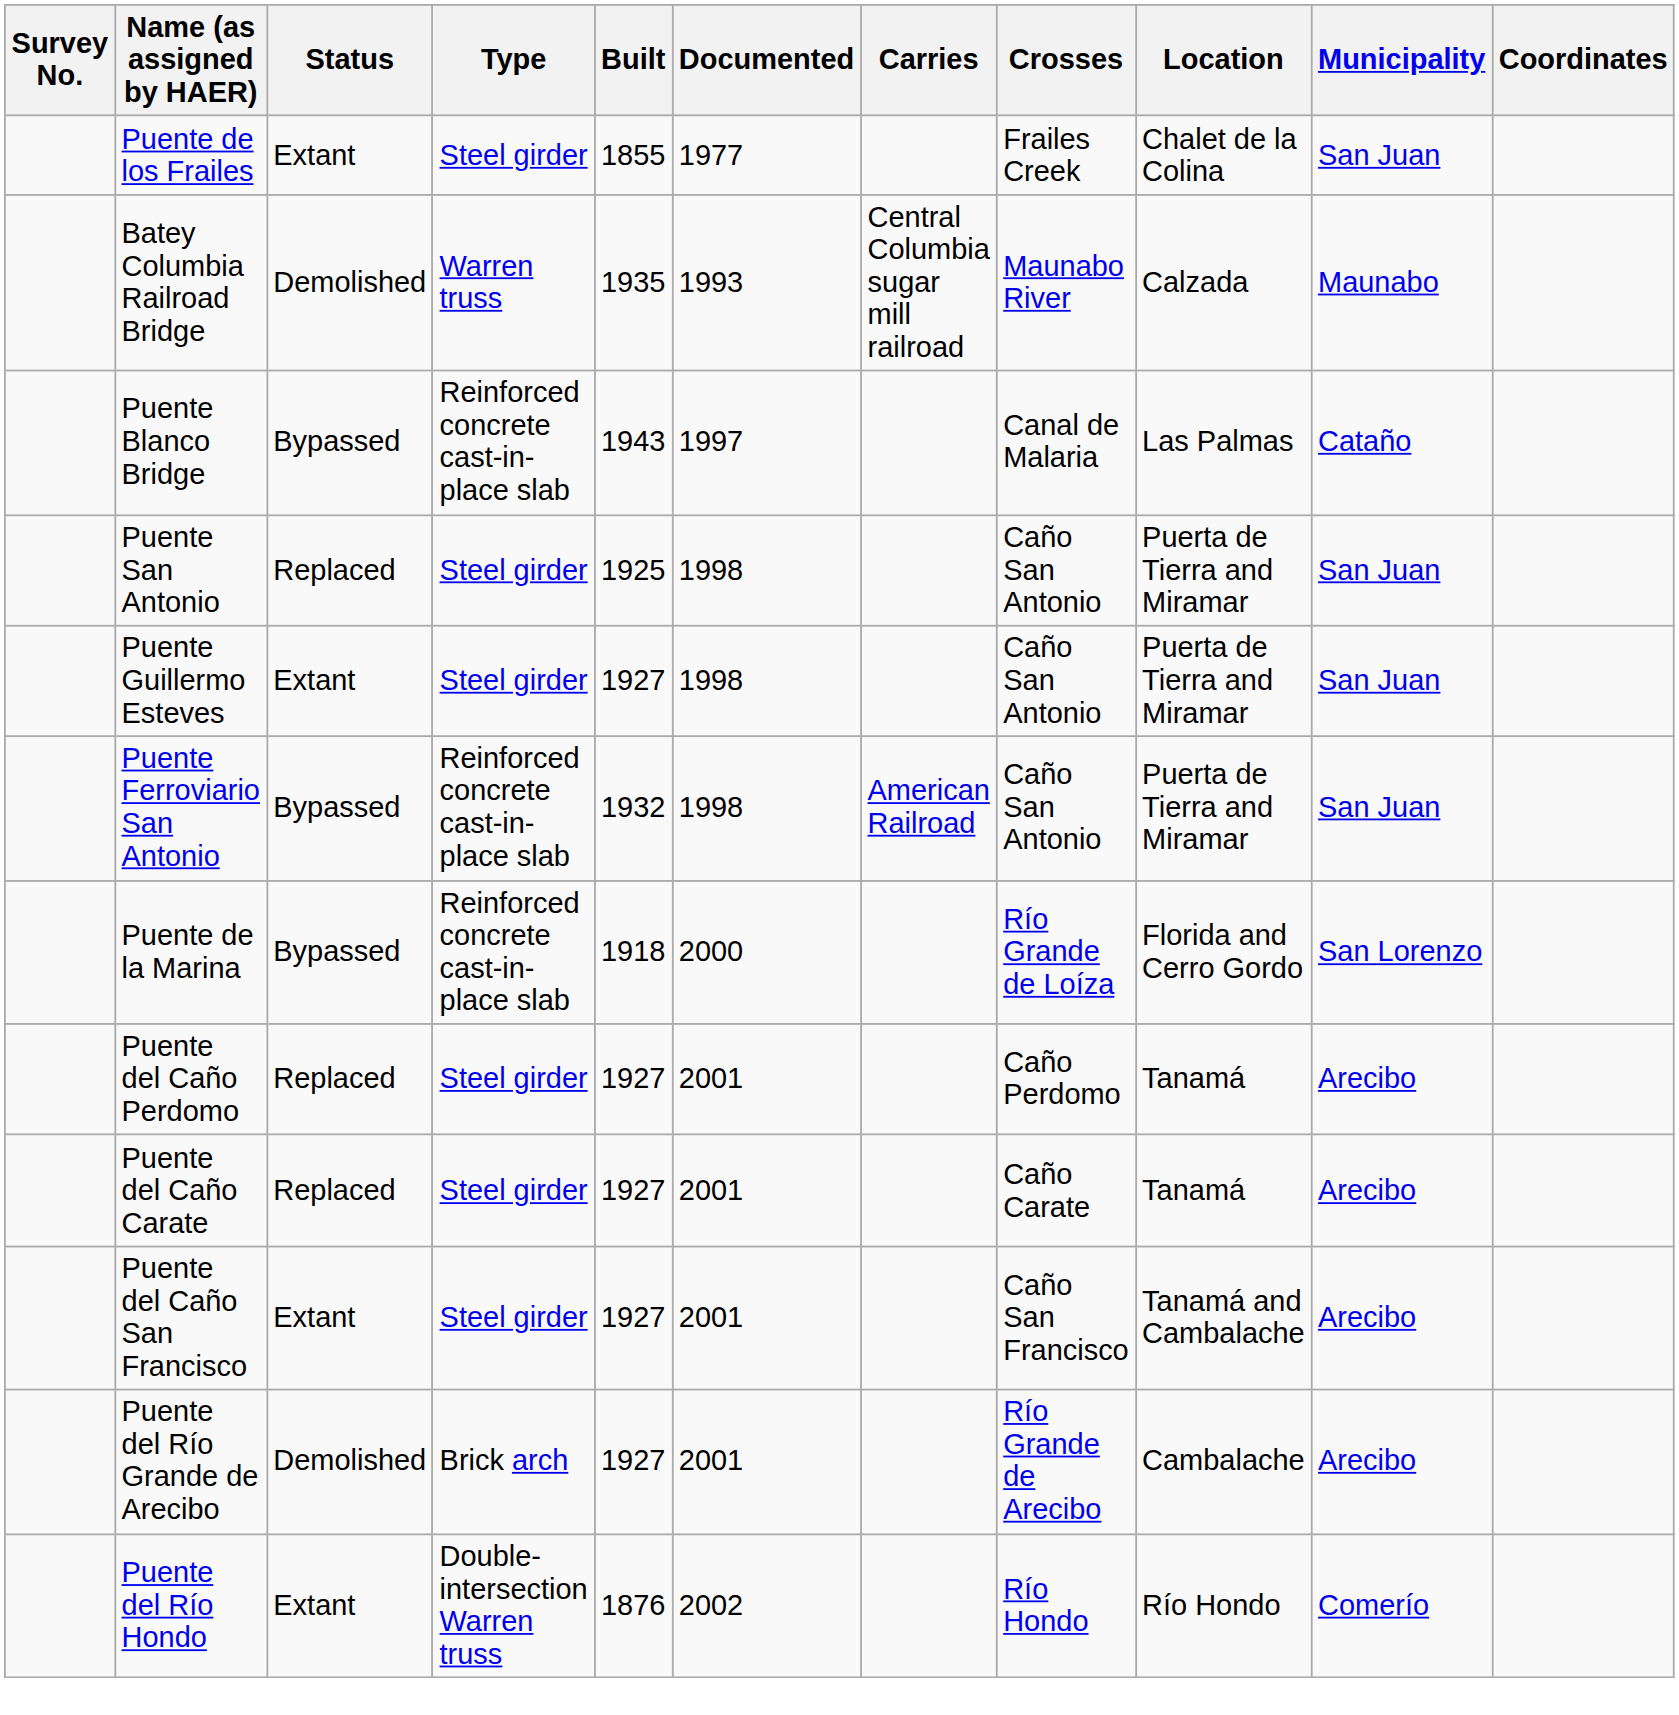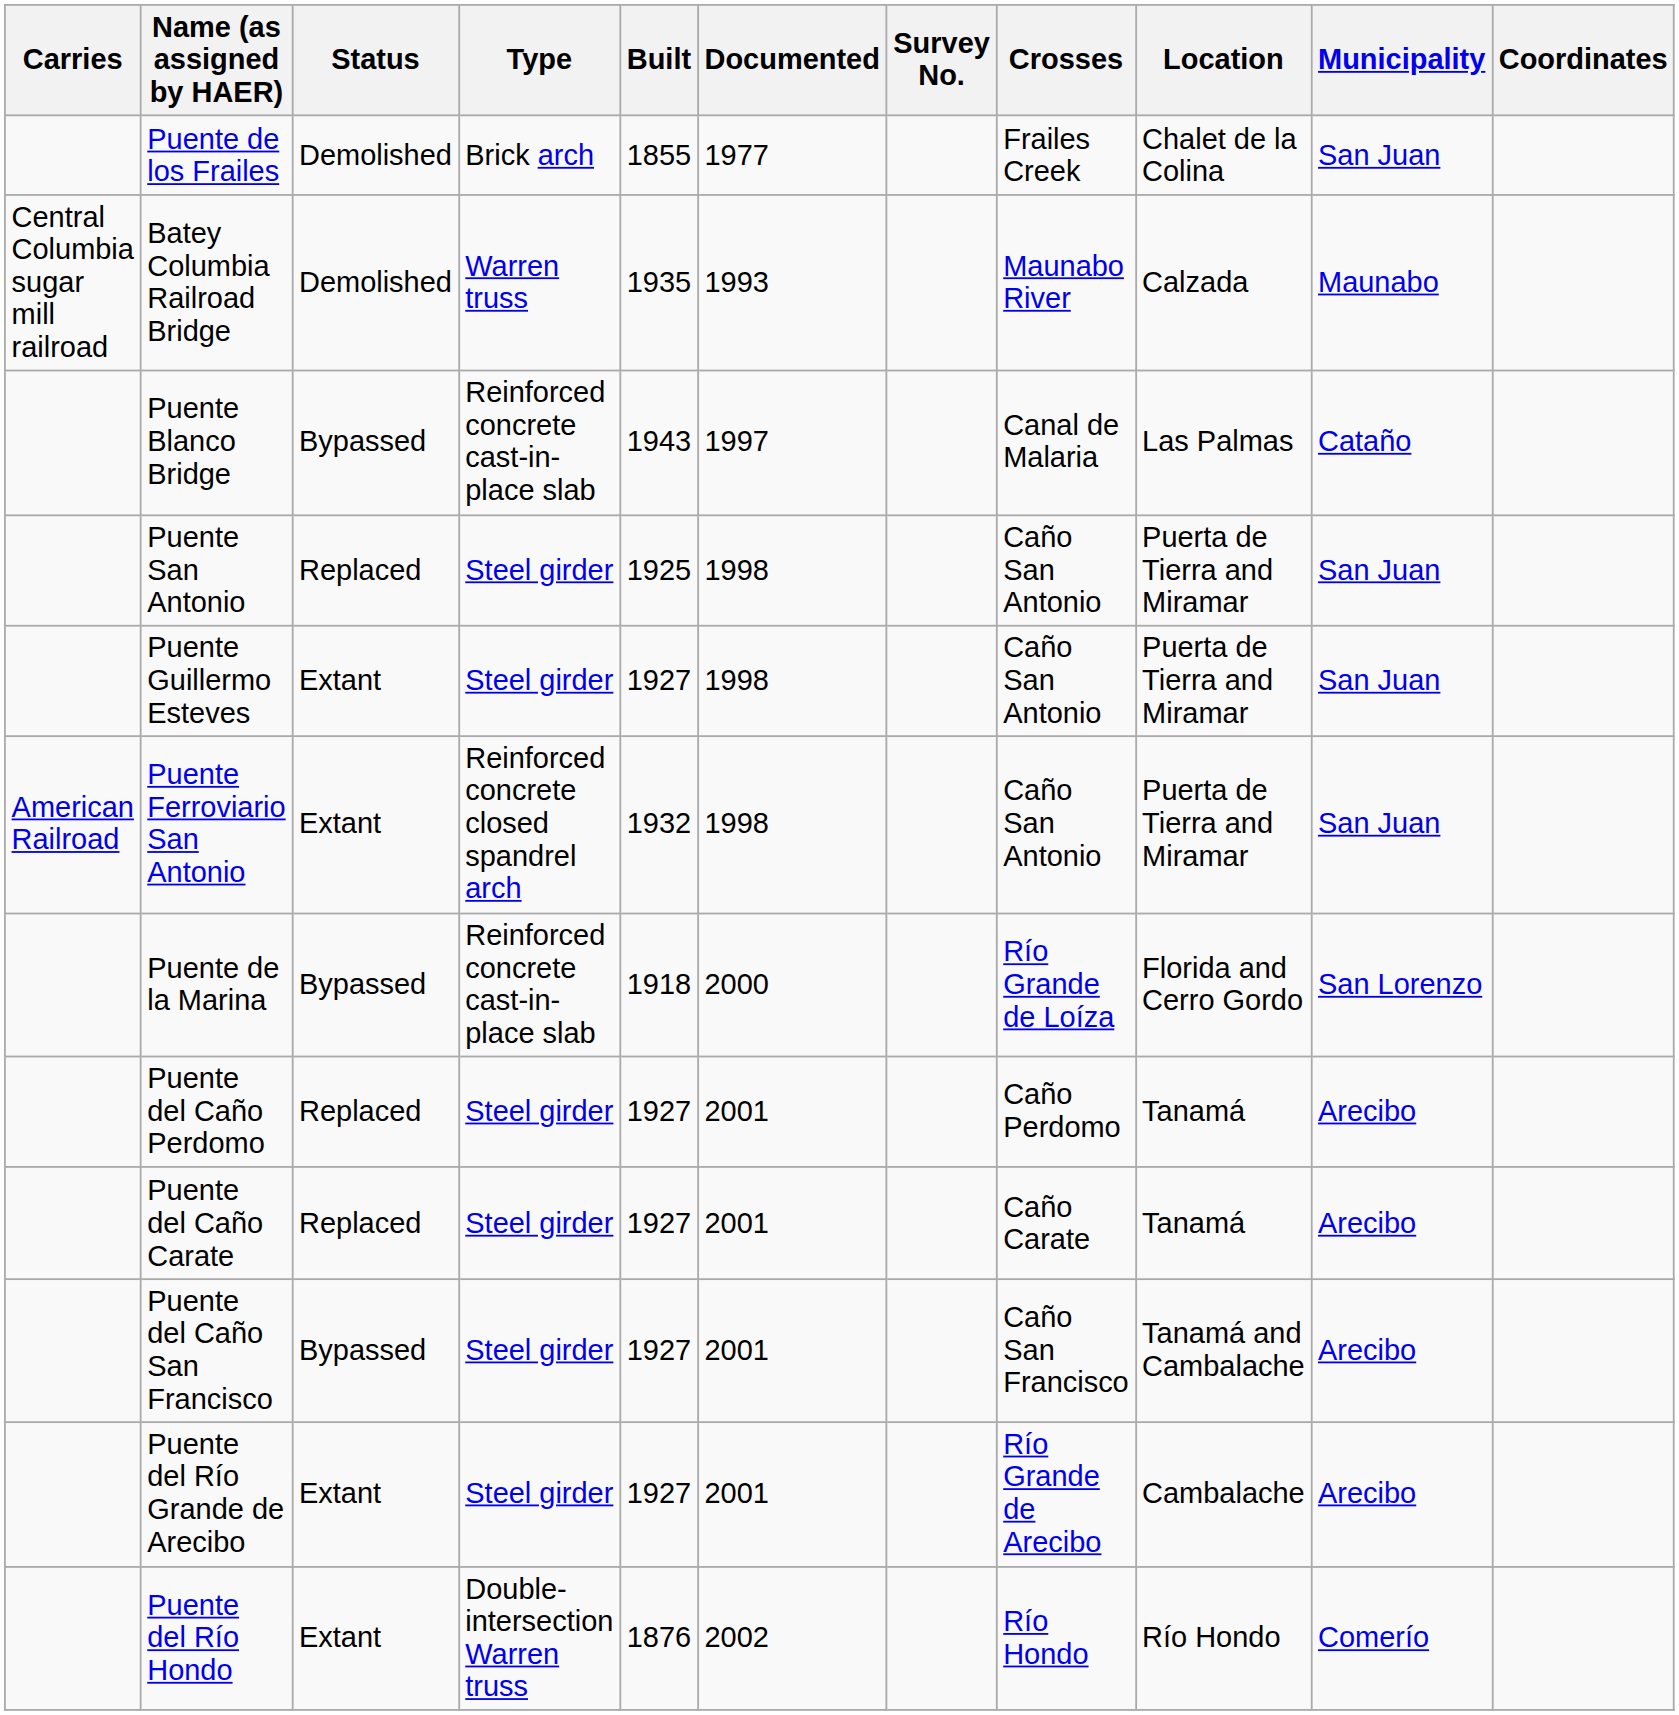 <table class="wikitable sortable">
 <tr>
-<th>Survey No.</th>
+<th>Carries</th>
 <th>Name (as assigned by HAER)</th>
 <th>Status</th>
 <th>Type</th>
 <th>Built</th>
 <th>Documented</th>
-<th>Carries</th>
+<th>Survey No.</th>
 <th>Crosses</th>
 <th>Location</th>
 <th><a href='#'>Municipality</a></th>
 <th>Coordinates</th>
 </tr>
 <tr>
 <td></td>
 <td><a href='#'>Puente de los Frailes</a></td>
-<td>Extant</td>
-<td><a href='#'>Steel girder</a></td>
+<td>Demolished</td>
+<td>Brick <a href='#'>arch</a></td>
 <td>1855</td>
 <td>1977</td>
 <td></td>
 <td>Frailes Creek</td>
 <td>Chalet de la Colina</td>
 <td><a href='#'>San Juan</a></td>
 <td></td>
 </tr>
 <tr>
-<td></td>
+<td>Central Columbia sugar mill railroad</td>
 <td>Batey Columbia Railroad Bridge</td>
 <td>Demolished</td>
 <td><a href='#'>Warren truss</a></td>
 <td>1935</td>
 <td>1993</td>
-<td>Central Columbia sugar mill railroad</td>
+<td></td>
 <td><a href='#'>Maunabo River</a></td>
 <td>Calzada</td>
 <td><a href='#'>Maunabo</a></td>
 <td></td>
 </tr>
 <tr>
 <td></td>
 <td>Puente Blanco Bridge</td>
 <td>Bypassed</td>
 <td>Reinforced concrete cast-in-place slab</td>
 <td>1943</td>
 <td>1997</td>
 <td></td>
 <td>Canal de Malaria</td>
 <td>Las Palmas</td>
 <td><a href='#'>Cataño</a></td>
 <td></td>
 </tr>
 <tr>
 <td></td>
 <td>Puente San Antonio</td>
 <td>Replaced</td>
 <td><a href='#'>Steel girder</a></td>
 <td>1925</td>
 <td>1998</td>
 <td></td>
 <td>Caño San Antonio</td>
 <td>Puerta de Tierra and Miramar</td>
 <td><a href='#'>San Juan</a></td>
 <td></td>
 </tr>
 <tr>
 <td></td>
 <td>Puente Guillermo Esteves</td>
 <td>Extant</td>
 <td><a href='#'>Steel girder</a></td>
 <td>1927</td>
 <td>1998</td>
 <td></td>
 <td>Caño San Antonio</td>
 <td>Puerta de Tierra and Miramar</td>
 <td><a href='#'>San Juan</a></td>
 <td></td>
 </tr>
 <tr>
-<td></td>
+<td><a href='#'>American Railroad</a></td>
 <td><a href='#'>Puente Ferroviario San Antonio</a></td>
-<td>Bypassed</td>
-<td>Reinforced concrete cast-in-place slab</td>
+<td>Extant</td>
+<td>Reinforced concrete closed spandrel <a href='#'>arch</a></td>
 <td>1932</td>
 <td>1998</td>
-<td><a href='#'>American Railroad</a></td>
+<td></td>
 <td>Caño San Antonio</td>
 <td>Puerta de Tierra and Miramar</td>
 <td><a href='#'>San Juan</a></td>
 <td></td>
 </tr>
 <tr>
 <td></td>
 <td>Puente de la Marina</td>
 <td>Bypassed</td>
 <td>Reinforced concrete cast-in-place slab</td>
 <td>1918</td>
 <td>2000</td>
 <td></td>
 <td><a href='#'>Río Grande de Loíza</a></td>
 <td>Florida and Cerro Gordo</td>
 <td><a href='#'>San Lorenzo</a></td>
 <td></td>
 </tr>
 <tr>
 <td></td>
 <td>Puente del Caño Perdomo</td>
 <td>Replaced</td>
 <td><a href='#'>Steel girder</a></td>
 <td>1927</td>
 <td>2001</td>
 <td></td>
 <td>Caño Perdomo</td>
 <td>Tanamá</td>
 <td><a href='#'>Arecibo</a></td>
 <td></td>
 </tr>
 <tr>
 <td></td>
 <td>Puente del Caño Carate</td>
 <td>Replaced</td>
 <td><a href='#'>Steel girder</a></td>
 <td>1927</td>
 <td>2001</td>
 <td></td>
 <td>Caño Carate</td>
 <td>Tanamá</td>
 <td><a href='#'>Arecibo</a></td>
 <td></td>
 </tr>
 <tr>
 <td></td>
 <td>Puente del Caño San Francisco</td>
-<td>Extant</td>
+<td>Bypassed</td>
 <td><a href='#'>Steel girder</a></td>
 <td>1927</td>
 <td>2001</td>
 <td></td>
 <td>Caño San Francisco</td>
 <td>Tanamá and Cambalache</td>
 <td><a href='#'>Arecibo</a></td>
 <td></td>
 </tr>
 <tr>
 <td></td>
 <td>Puente del Río Grande de Arecibo</td>
-<td>Demolished</td>
-<td>Brick <a href='#'>arch</a></td>
+<td>Extant</td>
+<td><a href='#'>Steel girder</a></td>
 <td>1927</td>
 <td>2001</td>
 <td></td>
 <td><a href='#'>Río Grande de Arecibo</a></td>
 <td>Cambalache</td>
 <td><a href='#'>Arecibo</a></td>
 <td></td>
 </tr>
 <tr>
 <td></td>
 <td><a href='#'>Puente del Río Hondo</a></td>
 <td>Extant</td>
 <td>Double-intersection <a href='#'>Warren truss</a></td>
 <td>1876</td>
 <td>2002</td>
 <td></td>
 <td><a href='#'>Río Hondo</a></td>
 <td>Río Hondo</td>
 <td><a href='#'>Comerío</a></td>
 <td></td>
 </tr>
 </table>
